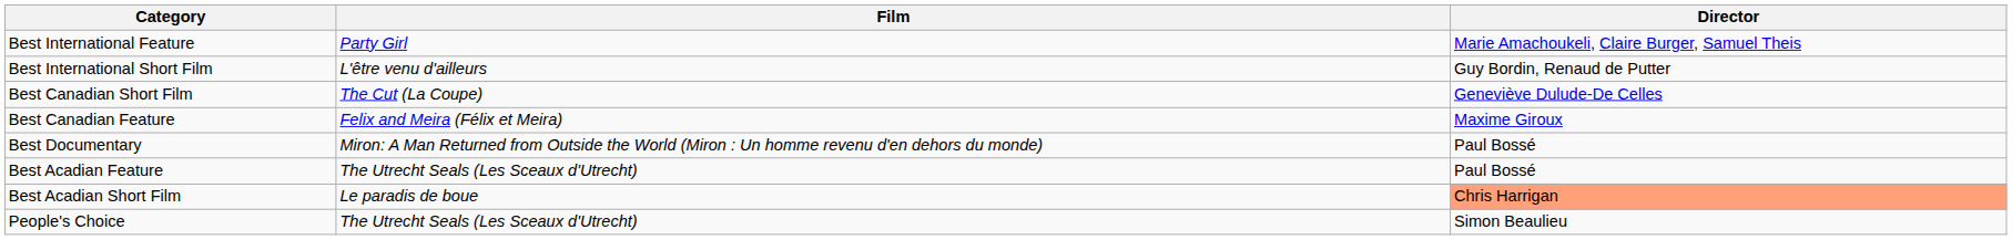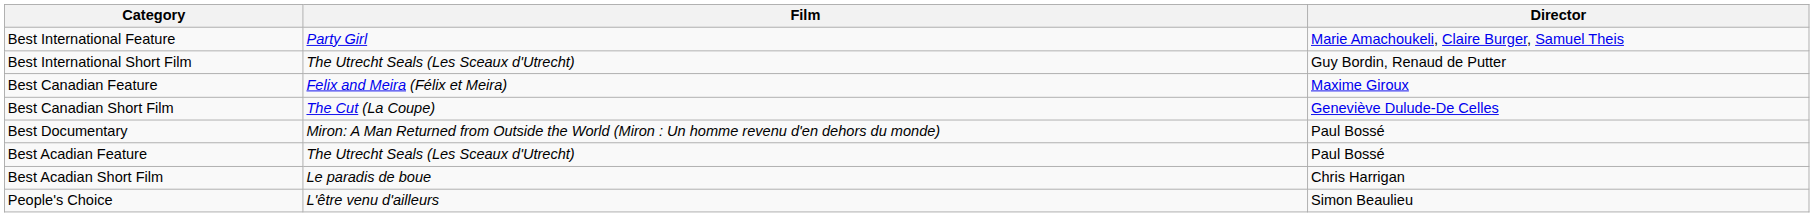 <table class="wikitable sortable"  width=100%>
 <tr>
 <th>Category</th>
 <th>Film</th>
 <th>Director</th>
 </tr>
 <tr>
 <td>Best International Feature</td>
 <td><em><a href='#'>Party Girl</a></em></td>
 <td><a href='#'>Marie Amachoukeli</a>, <a href='#'>Claire Burger</a>, <a href='#'>Samuel Theis</a></td>
 </tr>
 <tr>
 <td>Best International Short Film</td>
-<td><em>L'être venu d'ailleurs</em></td>
+<td><em>The Utrecht Seals (Les Sceaux d'Utrecht)</em></td>
 <td>Guy Bordin, Renaud de Putter</td>
+</tr>
+<tr>
+<td>Best Canadian Feature</td>
+<td><em><a href='#'>Felix and Meira</a> (Félix et Meira)</em></td>
+<td><a href='#'>Maxime Giroux</a></td>
 </tr>
 <tr>
 <td>Best Canadian Short Film</td>
 <td><em><a href='#'>The Cut</a> (La Coupe)</em></td>
 <td><a href='#'>Geneviève Dulude-De Celles</a></td>
-</tr>
-<tr>
-<td>Best Canadian Feature</td>
-<td><em><a href='#'>Felix and Meira</a> (Félix et Meira)</em></td>
-<td><a href='#'>Maxime Giroux</a></td>
 </tr>
 <tr>
 <td>Best Documentary</td>
 <td><em>Miron: A Man Returned from Outside the World (Miron : Un homme revenu d'en dehors du monde)</em></td>
 <td>Paul Bossé</td>
 </tr>
 <tr>
 <td>Best Acadian Feature</td>
 <td><em>The Utrecht Seals (Les Sceaux d'Utrecht)</em></td>
 <td>Paul Bossé</td>
 </tr>
 <tr>
 <td>Best Acadian Short Film</td>
 <td><em>Le paradis de boue</em></td>
-<td style="background: lightsalmon;">Chris Harrigan</td>
+<td>Chris Harrigan</td>
 </tr>
 <tr>
 <td>People's Choice</td>
-<td><em>The Utrecht Seals (Les Sceaux d'Utrecht)</em></td>
+<td><em>L'être venu d'ailleurs</em></td>
 <td>Simon Beaulieu</td>
 </tr>
 </table>
